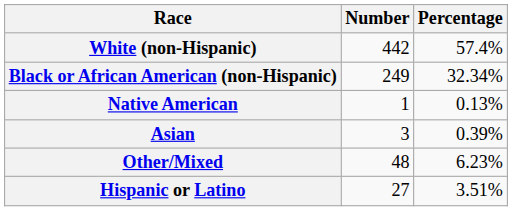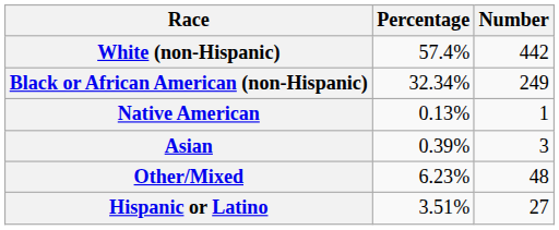 <table class="wikitable" style="text-align:right">
 <tr>
 <th scope="col">Race</th>
+<th scope="col">Percentage</th>
 <th scope="col">Number</th>
-<th scope="col">Percentage</th>
 </tr>
 <tr>
 <th scope="row"><a href='#'>White</a> (non-Hispanic)</th>
+<td>57.4%</td>
 <td>442</td>
-<td>57.4%</td>
 </tr>
 <tr>
 <th scope="row"><a href='#'>Black or African American</a> (non-Hispanic)</th>
+<td>32.34%</td>
 <td>249</td>
-<td>32.34%</td>
 </tr>
 <tr>
 <th scope="row"><a href='#'>Native American</a></th>
+<td>0.13%</td>
 <td>1</td>
-<td>0.13%</td>
 </tr>
 <tr>
 <th scope="row"><a href='#'>Asian</a></th>
+<td>0.39%</td>
 <td>3</td>
-<td>0.39%</td>
 </tr>
 <tr>
 <th scope="row"><a href='#'>Other/Mixed</a></th>
+<td>6.23%</td>
 <td>48</td>
-<td>6.23%</td>
 </tr>
 <tr>
 <th scope="row"><a href='#'>Hispanic</a> or <a href='#'>Latino</a></th>
+<td>3.51%</td>
 <td>27</td>
-<td>3.51%</td>
 </tr>
 </table>
